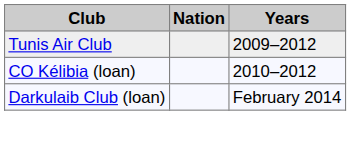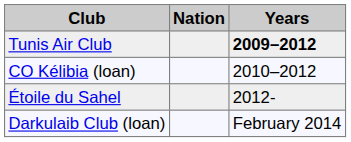 <table bgcolor="#f7f8ff" cellpadding="3" cellspacing="0" border="1" style="font-size: 95%; border: gray solid 1px; border-collapse: collapse;">
 <tr bgcolor="#CCCCCC">
 <td align="center"><strong>Club</strong></td>
 <td align="center"><strong>Nation</strong></td>
 <td align="center"><strong>Years</strong></td>
 </tr>
 <tr bgcolor="#EFEFEF" align=left>
 <td><a href='#'>Tunis Air Club</a></td>
 <td></td>
-<td>2009–2012</td>
+<td><strong>2009–2012</strong></td>
 </tr>
 <tr align=left>
 <td><a href='#'>CO Kélibia</a> (loan)</td>
 <td></td>
 <td>2010–2012</td>
+</tr>
+<tr bgcolor="#EFEFEF" align=left>
+<td><a href='#'>Étoile du Sahel</a></td>
+<td></td>
+<td>2012-</td>
 </tr>
 <tr align=left>
 <td><a href='#'>Darkulaib Club</a> (loan)</td>
 <td></td>
 <td>February 2014</td>
 </tr>
 </table>
